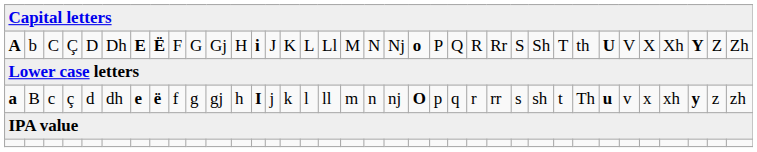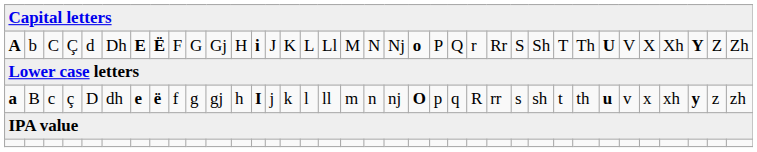 <table class="wikitable" style="margin:1em auto;" style=text-align:center>
 <tr>
 <td bgcolor="#EFEFEF" colspan="37"><strong><a href='#'>Capital letters</a></strong></td>
 </tr>
 <tr>
 <td width=15><strong>A</strong></td>
 <td>b</td>
 <td width=15>C</td>
 <td width=15>Ç</td>
-<td width=15>D</td>
+<td>d</td>
 <td width=15>Dh</td>
 <td width=15><strong>E</strong></td>
 <td width=15><strong>Ë</strong></td>
 <td width=15>F</td>
 <td width=15>G</td>
 <td width=15>Gj</td>
 <td width=15>H</td>
 <td><strong>i</strong></td>
 <td width=15>J</td>
 <td width=15>K</td>
 <td width=15>L</td>
 <td width=15>Ll</td>
 <td width=15>M</td>
 <td width=15>N</td>
 <td width=15>Nj</td>
 <td><strong>o</strong></td>
 <td width=15>P</td>
 <td width=15>Q</td>
-<td width=15>R</td>
+<td>r</td>
 <td width=15>Rr</td>
 <td width=15>S</td>
 <td width=15>Sh</td>
 <td width=15>T</td>
-<td>th</td>
+<td width=15>Th</td>
 <td width=15><strong>U</strong></td>
 <td width=15>V</td>
 <td width=15>X</td>
 <td width=15>Xh</td>
 <td width=15><strong>Y</strong></td>
 <td width=15>Z</td>
 <td width=15>Zh</td>
 </tr>
 <tr>
 <td bgcolor="#EFEFEF" colspan="37"><strong><a href='#'>Lower case</a> letters</strong></td>
 </tr>
 <tr>
 <td><strong>a</strong></td>
 <td width=15>B</td>
 <td>c</td>
 <td>ç</td>
-<td>d</td>
+<td width=15>D</td>
 <td>dh</td>
 <td><strong>e</strong></td>
 <td><strong>ë</strong></td>
 <td>f</td>
 <td>g</td>
 <td>gj</td>
 <td>h</td>
 <td width=15><strong>I</strong></td>
 <td>j</td>
 <td>k</td>
 <td>l</td>
 <td>ll</td>
 <td>m</td>
 <td>n</td>
 <td>nj</td>
 <td width=15><strong>O</strong></td>
 <td>p</td>
 <td>q</td>
-<td>r</td>
+<td width=15>R</td>
 <td>rr</td>
 <td>s</td>
 <td>sh</td>
 <td>t</td>
-<td width=15>Th</td>
+<td>th</td>
 <td><strong>u</strong></td>
 <td>v</td>
 <td>x</td>
 <td>xh</td>
 <td><strong>y</strong></td>
 <td>z</td>
 <td>zh</td>
 </tr>
 <tr>
 <td bgcolor="#EFEFEF" colspan="37"><strong>IPA value</strong></td>
 </tr>
 <tr>
 <td><a href='#'></a></td>
 <td><a href='#'></a></td>
 <td><a href='#'></a></td>
 <td><a href='#'></a></td>
 <td><a href='#'></a></td>
 <td><a href='#'></a></td>
 <td><a href='#'></a></td>
 <td></td>
 <td><a href='#'></a></td>
 <td><a href='#'></a></td>
 <td></td>
 <td><a href='#'></a></td>
 <td><a href='#'></a></td>
 <td><a href='#'></a></td>
 <td><a href='#'></a></td>
 <td><a href='#'></a></td>
 <td><a href='#'></a></td>
 <td><a href='#'></a></td>
 <td><a href='#'></a></td>
 <td><a href='#'></a></td>
 <td><a href='#'></a></td>
 <td><a href='#'></a></td>
 <td></td>
 <td><a href='#'></a></td>
 <td><a href='#'></a></td>
 <td><a href='#'></a></td>
 <td><a href='#'></a></td>
 <td><a href='#'></a></td>
 <td><a href='#'></a></td>
 <td><a href='#'></a></td>
 <td><a href='#'></a></td>
 <td><a href='#'></a></td>
 <td><a href='#'></a></td>
 <td><a href='#'></a></td>
 <td><a href='#'></a></td>
 <td><a href='#'></a></td>
 </tr>
 </table>
